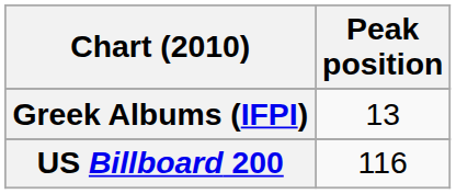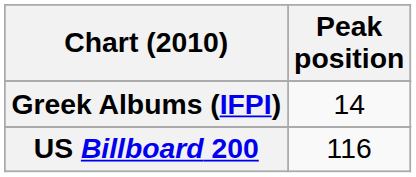 <table class="wikitable sortable plainrowheaders" style="text-align:center;">
 <tr>
 <th scope="col">Chart (2010)</th>
 <th scope="col">Peak<br>position</th>
 </tr>
 <tr>
 </tr>
 <tr>
 </tr>
 <tr>
 </tr>
 <tr>
 <th scope="row">Greek Albums (<a href='#'>IFPI</a>)</th>
-<td>13</td>
+<td>14</td>
 </tr>
 <tr>
 </tr>
 <tr>
 <th scope="row">US <a href='#'><em>Billboard</em> 200</a></th>
 <td>116</td>
 </tr>
 </table>
